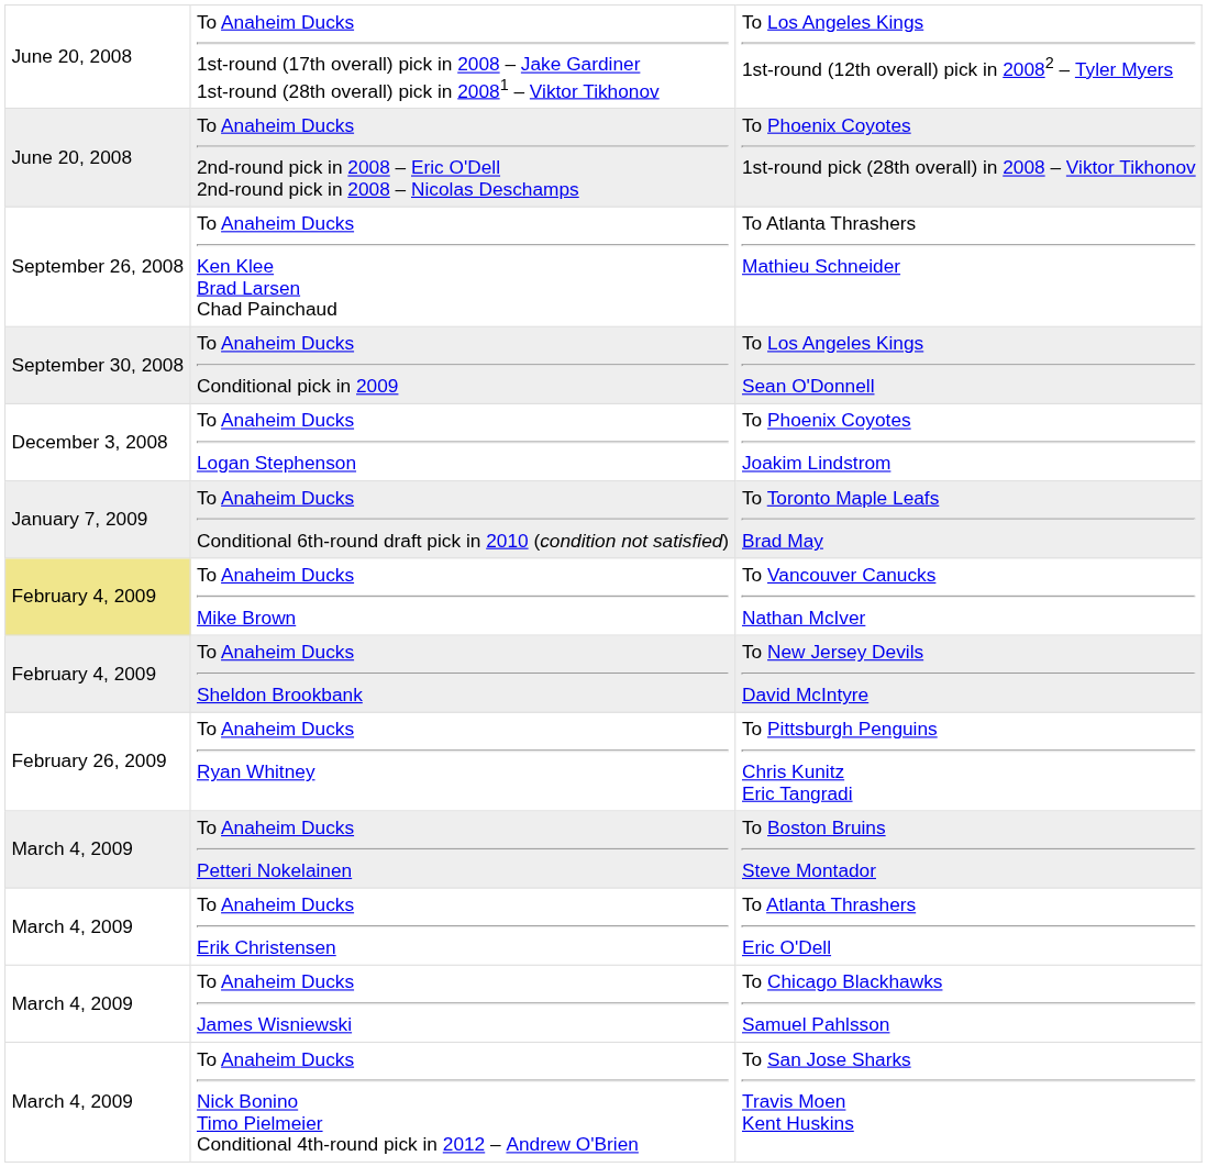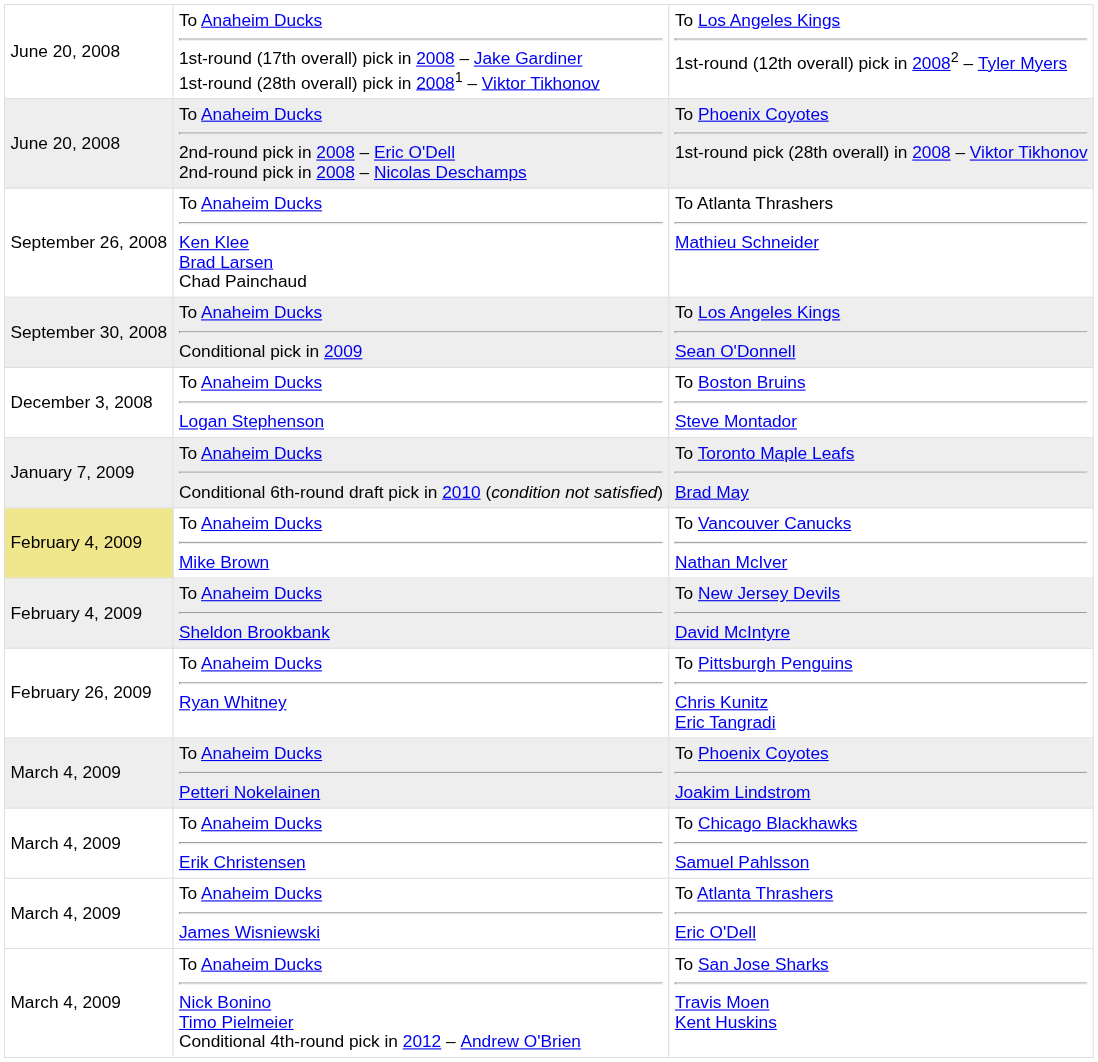 <table border=1 style="border-collapse:collapse" bordercolor="#DFDFDF" cellpadding="5">
 <tr>
 <td>June 20, 2008<br></td>
 <td valign="top">To <a href='#'>Anaheim Ducks</a> <hr>1st-round (17th overall) pick in <a href='#'>2008</a> – <a href='#'>Jake Gardiner</a><br>1st-round (28th overall) pick in <a href='#'>2008</a><sup>1</sup> – <a href='#'>Viktor Tikhonov</a></td>
 <td valign="top">To <a href='#'>Los Angeles Kings</a> <hr>1st-round (12th overall) pick in <a href='#'>2008</a><sup>2</sup> – <a href='#'>Tyler Myers</a></td>
 </tr>
 <tr bgcolor="#eeeeee">
 <td>June 20, 2008<br></td>
 <td valign="top">To <a href='#'>Anaheim Ducks</a> <hr> 2nd-round pick in <a href='#'>2008</a> – <a href='#'>Eric O'Dell</a><br>2nd-round pick in <a href='#'>2008</a> – <a href='#'>Nicolas Deschamps</a></td>
 <td valign="top">To <a href='#'>Phoenix Coyotes</a> <hr>1st-round pick (28th overall) in <a href='#'>2008</a> – <a href='#'>Viktor Tikhonov</a></td>
 </tr>
 <tr>
 <td>September 26, 2008<br></td>
 <td valign="top">To <a href='#'>Anaheim Ducks</a> <hr> <a href='#'>Ken Klee</a><br><a href='#'>Brad Larsen</a><br>Chad Painchaud</td>
 <td valign="top">To Atlanta Thrashers <hr> <a href='#'>Mathieu Schneider</a></td>
 </tr>
 <tr bgcolor="#eeeeee">
 <td>September 30, 2008<br></td>
 <td valign="top">To <a href='#'>Anaheim Ducks</a> <hr>Conditional pick in <a href='#'>2009</a></td>
 <td valign="top">To <a href='#'>Los Angeles Kings</a> <hr> <a href='#'>Sean O'Donnell</a></td>
 </tr>
 <tr>
 <td>December 3, 2008</td>
 <td valign="top">To <a href='#'>Anaheim Ducks</a> <hr> <a href='#'>Logan Stephenson</a></td>
-<td valign="top">To <a href='#'>Phoenix Coyotes</a> <hr> <a href='#'>Joakim Lindstrom</a></td>
+<td valign="top">To <a href='#'>Boston Bruins</a> <hr> <a href='#'>Steve Montador</a></td>
 </tr>
 <tr bgcolor="#eeeeee">
 <td>January 7, 2009</td>
 <td valign="top">To <a href='#'>Anaheim Ducks</a> <hr> Conditional 6th-round draft pick in <a href='#'>2010</a> (<em>condition not satisfied</em>)</td>
 <td valign="top">To <a href='#'>Toronto Maple Leafs</a> <hr> <a href='#'>Brad May</a></td>
 </tr>
 <tr>
 <td style="background: khaki;">February 4, 2009<br></td>
 <td valign="top">To <a href='#'>Anaheim Ducks</a> <hr> <a href='#'>Mike Brown</a></td>
 <td valign="top">To <a href='#'>Vancouver Canucks</a> <hr> <a href='#'>Nathan McIver</a></td>
 </tr>
 <tr bgcolor="#eeeeee">
 <td>February 4, 2009<br></td>
 <td valign="top">To <a href='#'>Anaheim Ducks</a> <hr> <a href='#'>Sheldon Brookbank</a></td>
 <td valign="top">To <a href='#'>New Jersey Devils</a> <hr> <a href='#'>David McIntyre</a></td>
 </tr>
 <tr>
 <td>February 26, 2009<br></td>
 <td valign="top">To <a href='#'>Anaheim Ducks</a> <hr> <a href='#'>Ryan Whitney</a></td>
 <td valign="top">To <a href='#'>Pittsburgh Penguins</a> <hr> <a href='#'>Chris Kunitz</a><br><a href='#'>Eric Tangradi</a></td>
 </tr>
 <tr bgcolor="#eeeeee">
 <td>March 4, 2009<br></td>
 <td valign="top">To <a href='#'>Anaheim Ducks</a> <hr> <a href='#'>Petteri Nokelainen</a></td>
-<td valign="top">To <a href='#'>Boston Bruins</a> <hr> <a href='#'>Steve Montador</a></td>
+<td valign="top">To <a href='#'>Phoenix Coyotes</a> <hr> <a href='#'>Joakim Lindstrom</a></td>
 </tr>
 <tr>
 <td>March 4, 2009<br></td>
 <td valign="top">To <a href='#'>Anaheim Ducks</a> <hr> <a href='#'>Erik Christensen</a></td>
-<td valign="top">To <a href='#'>Atlanta Thrashers</a> <hr> <a href='#'>Eric O'Dell</a></td>
+<td valign="top">To <a href='#'>Chicago Blackhawks</a> <hr> <a href='#'>Samuel Pahlsson</a></td>
 </tr>
 <tr>
 <td>March 4, 2009<br></td>
 <td valign="top">To <a href='#'>Anaheim Ducks</a> <hr> <a href='#'>James Wisniewski</a></td>
-<td valign="top">To <a href='#'>Chicago Blackhawks</a> <hr> <a href='#'>Samuel Pahlsson</a></td>
+<td valign="top">To <a href='#'>Atlanta Thrashers</a> <hr> <a href='#'>Eric O'Dell</a></td>
 </tr>
 <tr>
 <td>March 4, 2009<br></td>
 <td valign="top">To <a href='#'>Anaheim Ducks</a> <hr> <a href='#'>Nick Bonino</a><br><a href='#'>Timo Pielmeier</a><br>Conditional 4th-round pick in <a href='#'>2012</a> – <a href='#'>Andrew O'Brien</a></td>
 <td valign="top">To <a href='#'>San Jose Sharks</a> <hr> <a href='#'>Travis Moen</a><br><a href='#'>Kent Huskins</a></td>
 </tr>
 </table>
